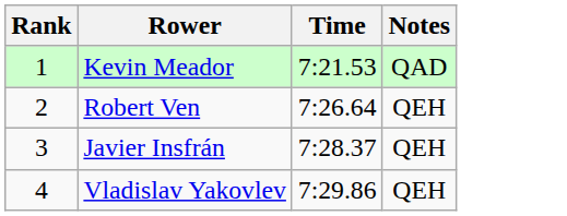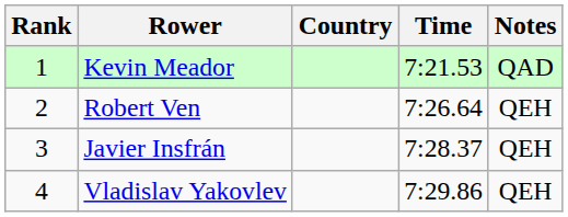 <table class="wikitable" style="text-align:center">
 <tr>
 <th>Rank</th>
 <th>Rower</th>
+<th>Country</th>
 <th>Time</th>
 <th>Notes</th>
 </tr>
 <tr bgcolor=ccffcc>
 <td>1</td>
 <td align="left"><a href='#'>Kevin Meador</a></td>
+<td align="left"></td>
 <td>7:21.53</td>
 <td>QAD</td>
 </tr>
 <tr>
 <td>2</td>
 <td align="left"><a href='#'>Robert Ven</a></td>
+<td align="left"></td>
 <td>7:26.64</td>
 <td>QEH</td>
 </tr>
 <tr>
 <td>3</td>
 <td align="left"><a href='#'>Javier Insfrán</a></td>
+<td align="left"></td>
 <td>7:28.37</td>
 <td>QEH</td>
 </tr>
 <tr>
 <td>4</td>
 <td align="left"><a href='#'>Vladislav Yakovlev</a></td>
+<td align="left"></td>
 <td>7:29.86</td>
 <td>QEH</td>
 </tr>
 </table>
